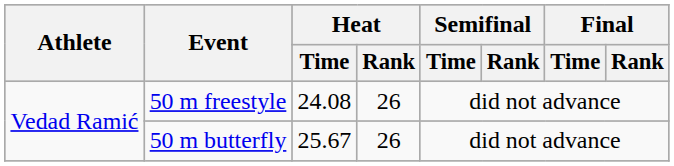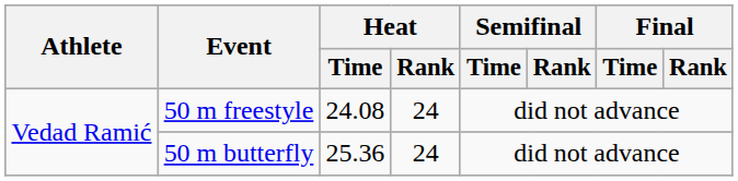 <table class=wikitable style="font-size:90%">
 <tr>
 <th rowspan=2>Athlete</th>
 <th rowspan=2>Event</th>
 <th colspan="2">Heat</th>
 <th colspan="2">Semifinal</th>
 <th colspan="2">Final</th>
 </tr>
 <tr style="font-size:95%">
 <th>Time</th>
 <th>Rank</th>
 <th>Time</th>
 <th>Rank</th>
 <th>Time</th>
 <th>Rank</th>
 </tr>
 <tr align=center>
 <td align=left rowspan=2><a href='#'>Vedad Ramić</a></td>
 <td align=left><a href='#'>50 m freestyle</a></td>
 <td>24.08</td>
-<td>26</td>
+<td>24</td>
 <td colspan=4>did not advance</td>
 </tr>
 <tr align=center>
 <td align=left><a href='#'>50 m butterfly</a></td>
-<td>25.67</td>
-<td>26</td>
+<td>25.36</td>
+<td>24</td>
 <td colspan=4>did not advance</td>
 </tr>
 </table>
